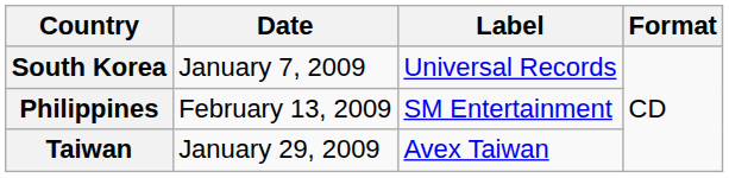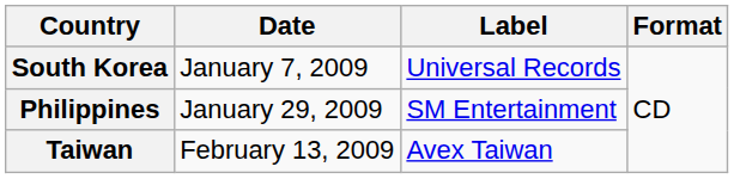 <table class="wikitable plainrowheaders">
 <tr>
 <th>Country</th>
 <th>Date</th>
 <th>Label</th>
 <th>Format</th>
 </tr>
 <tr>
 <th scope="row">South Korea</th>
 <td>January 7, 2009</td>
 <td><a href='#'>Universal Records</a></td>
 <td rowspan="3">CD</td>
 </tr>
 <tr>
 <th scope="row">Philippines</th>
-<td>February 13, 2009</td>
+<td>January 29, 2009</td>
 <td><a href='#'>SM Entertainment</a></td>
 </tr>
 <tr>
 <th scope="row">Taiwan</th>
-<td>January 29, 2009</td>
+<td>February 13, 2009</td>
 <td><a href='#'>Avex Taiwan</a></td>
 </tr>
 </table>
